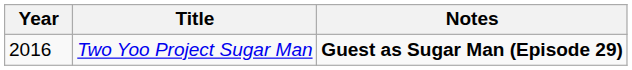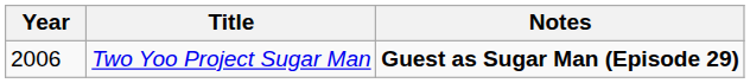 <table class="wikitable">
 <tr>
 <th width=50px>Year</th>
 <th>Title</th>
 <th>Notes</th>
 </tr>
 <tr>
-<td>2016</td>
+<td>2006</td>
 <td><em><a href='#'>Two Yoo Project Sugar Man</a></em></td>
 <td><strong>Guest as Sugar Man (Episode 29)</strong></td>
 </tr>
 </table>
